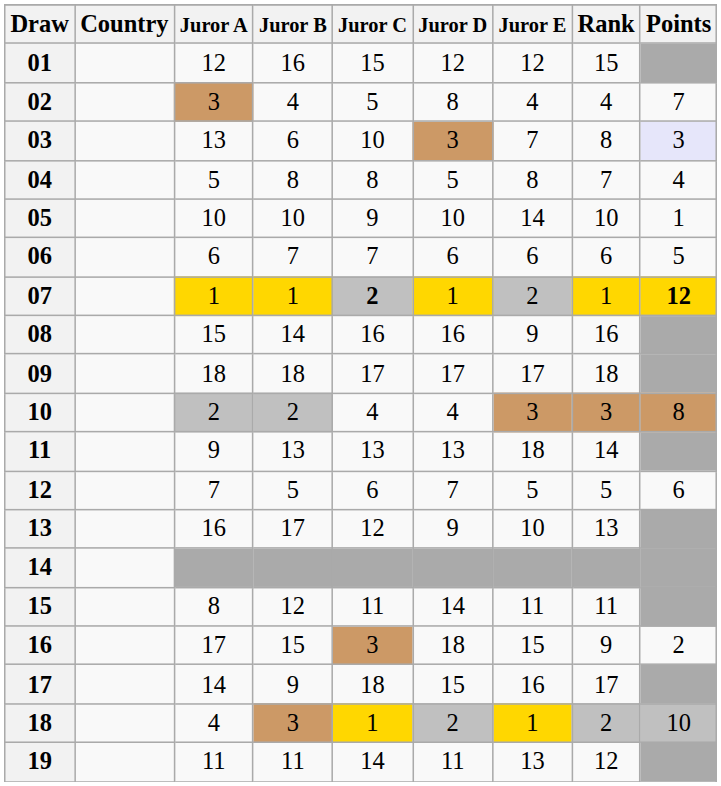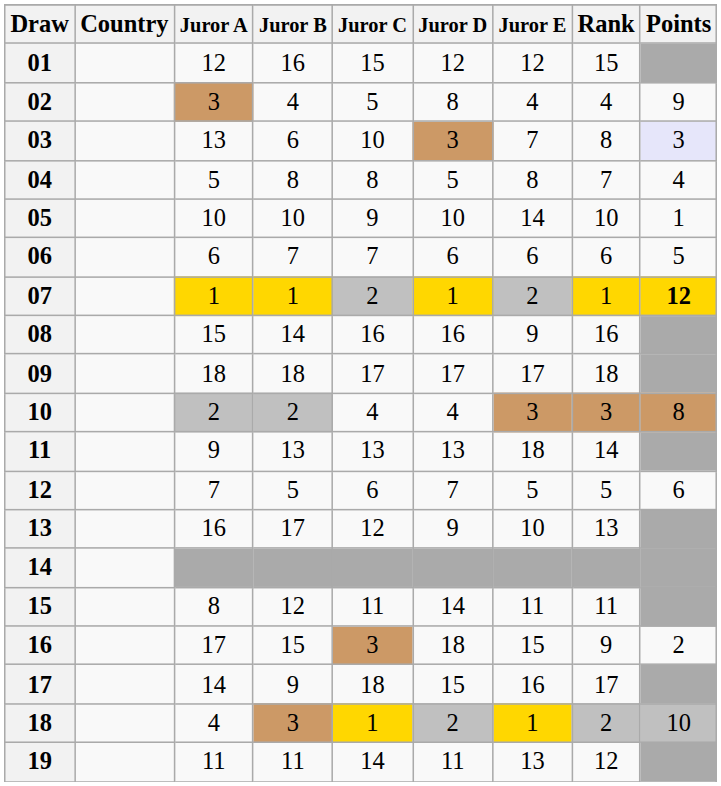 <table class="sortable wikitable collapsible plainrowheaders" style="text-align:center;">
 <tr>
 </tr>
 <tr>
 <th scope="col">Draw</th>
 <th scope="col">Country</th>
 <th scope="col"><small>Juror A</small></th>
 <th scope="col"><small>Juror B</small></th>
 <th scope="col"><small>Juror C</small></th>
 <th scope="col"><small>Juror D</small></th>
 <th scope="col"><small>Juror E</small></th>
 <th scope="col">Rank</th>
 <th scope="col">Points</th>
 </tr>
 <tr>
 <th scope="row" style="text-align:center;">01</th>
 <td style="text-align:left;"></td>
 <td>12</td>
 <td>16</td>
 <td>15</td>
 <td>12</td>
 <td>12</td>
 <td>15</td>
 <td style="background:#AAAAAA;"></td>
 </tr>
 <tr>
 <th scope="row" style="text-align:center;">02</th>
 <td style="text-align:left;"></td>
 <td style="background:#CC9966;">3</td>
 <td>4</td>
 <td>5</td>
 <td>8</td>
 <td>4</td>
 <td>4</td>
-<td>7</td>
+<td>9</td>
 </tr>
 <tr>
 <th scope="row" style="text-align:center;">03</th>
 <td style="text-align:left;"></td>
 <td>13</td>
 <td>6</td>
 <td>10</td>
 <td style="background:#CC9966;">3</td>
 <td>7</td>
 <td>8</td>
 <td style="background: lavender;">3</td>
 </tr>
 <tr>
 <th scope="row" style="text-align:center;">04</th>
 <td style="text-align:left;"></td>
 <td>5</td>
 <td>8</td>
 <td>8</td>
 <td>5</td>
 <td>8</td>
 <td>7</td>
 <td>4</td>
 </tr>
 <tr>
 <th scope="row" style="text-align:center;">05</th>
 <td style="text-align:left;"></td>
 <td>10</td>
 <td>10</td>
 <td>9</td>
 <td>10</td>
 <td>14</td>
 <td>10</td>
 <td>1</td>
 </tr>
 <tr>
 <th scope="row" style="text-align:center;">06</th>
 <td style="text-align:left;"></td>
 <td>6</td>
 <td>7</td>
 <td>7</td>
 <td>6</td>
 <td>6</td>
 <td>6</td>
 <td>5</td>
 </tr>
 <tr>
 <th scope="row" style="text-align:center;">07</th>
 <td style="text-align:left;"></td>
 <td style="background:gold;">1</td>
 <td style="background:gold;">1</td>
-<td style="background:silver;"><strong>2</strong></td>
+<td style="background:silver;">2</td>
 <td style="background:gold;">1</td>
 <td style="background:silver;">2</td>
 <td style="background:gold;">1</td>
 <td style="background:gold;"><strong>12</strong></td>
 </tr>
 <tr>
 <th scope="row" style="text-align:center;">08</th>
 <td style="text-align:left;"></td>
 <td>15</td>
 <td>14</td>
 <td>16</td>
 <td>16</td>
 <td>9</td>
 <td>16</td>
 <td style="background:#AAAAAA;"></td>
 </tr>
 <tr>
 <th scope="row" style="text-align:center;">09</th>
 <td style="text-align:left;"></td>
 <td>18</td>
 <td>18</td>
 <td>17</td>
 <td>17</td>
 <td>17</td>
 <td>18</td>
 <td style="background:#AAAAAA;"></td>
 </tr>
 <tr>
 <th scope="row" style="text-align:center;">10</th>
 <td style="text-align:left;"></td>
 <td style="background:silver;">2</td>
 <td style="background:silver;">2</td>
 <td>4</td>
 <td>4</td>
 <td style="background:#CC9966;">3</td>
 <td style="background:#CC9966;">3</td>
 <td style="background:#CC9966;">8</td>
 </tr>
 <tr>
 <th scope="row" style="text-align:center;">11</th>
 <td style="text-align:left;"></td>
 <td>9</td>
 <td>13</td>
 <td>13</td>
 <td>13</td>
 <td>18</td>
 <td>14</td>
 <td style="background:#AAAAAA;"></td>
 </tr>
 <tr>
 <th scope="row" style="text-align:center;">12</th>
 <td style="text-align:left;"></td>
 <td>7</td>
 <td>5</td>
 <td>6</td>
 <td>7</td>
 <td>5</td>
 <td>5</td>
 <td>6</td>
 </tr>
 <tr>
 <th scope="row" style="text-align:center;">13</th>
 <td style="text-align:left;"></td>
 <td>16</td>
 <td>17</td>
 <td>12</td>
 <td>9</td>
 <td>10</td>
 <td>13</td>
 <td style="background:#AAAAAA;"></td>
 </tr>
 <tr class="sortbottom">
 <th scope="row" style="text-align:center;">14</th>
 <td style="text-align:left;"></td>
 <td style="background:#AAAAAA;"></td>
 <td style="background:#AAAAAA;"></td>
 <td style="background:#AAAAAA;"></td>
 <td style="background:#AAAAAA;"></td>
 <td style="background:#AAAAAA;"></td>
 <td style="background:#AAAAAA;"></td>
 <td style="background:#AAAAAA;"></td>
 </tr>
 <tr>
 <th scope="row" style="text-align:center;">15</th>
 <td style="text-align:left;"></td>
 <td>8</td>
 <td>12</td>
 <td>11</td>
 <td>14</td>
 <td>11</td>
 <td>11</td>
 <td style="background:#AAAAAA;"></td>
 </tr>
 <tr>
 <th scope="row" style="text-align:center;">16</th>
 <td style="text-align:left;"></td>
 <td>17</td>
 <td>15</td>
 <td style="background:#CC9966;">3</td>
 <td>18</td>
 <td>15</td>
 <td>9</td>
 <td>2</td>
 </tr>
 <tr>
 <th scope="row" style="text-align:center;">17</th>
 <td style="text-align:left;"></td>
 <td>14</td>
 <td>9</td>
 <td>18</td>
 <td>15</td>
 <td>16</td>
 <td>17</td>
 <td style="background:#AAAAAA;"></td>
 </tr>
 <tr>
 <th scope="row" style="text-align:center;">18</th>
 <td style="text-align:left;"></td>
 <td>4</td>
 <td style="background:#CC9966;">3</td>
 <td style="background:gold;">1</td>
 <td style="background:silver;">2</td>
 <td style="background:gold;">1</td>
 <td style="background:silver;">2</td>
 <td style="background:silver;">10</td>
 </tr>
 <tr>
 <th scope="row" style="text-align:center;">19</th>
 <td style="text-align:left;"></td>
 <td>11</td>
 <td>11</td>
 <td>14</td>
 <td>11</td>
 <td>13</td>
 <td>12</td>
 <td style="background:#AAAAAA;"></td>
 </tr>
 </table>
